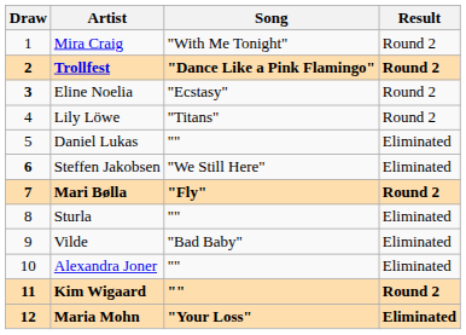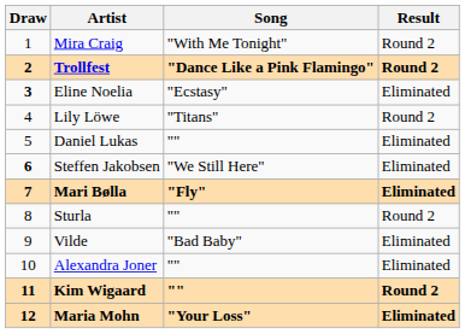 <table class="sortable wikitable" style="margin: 1em auto 1em auto">
 <tr>
 <th scope="col">Draw</th>
 <th scope="col">Artist</th>
 <th scope="col">Song</th>
 <th scope="col">Result</th>
 </tr>
 <tr>
 <td align="center">1</td>
 <td><a href='#'>Mira Craig</a></td>
 <td>"With Me Tonight"</td>
 <td>Round 2</td>
 </tr>
 <tr style="background: navajowhite; font-weight: bold;">
 <td align="center">2</td>
 <td><a href='#'>Trollfest</a></td>
 <td>"Dance Like a Pink Flamingo"</td>
 <td>Round 2</td>
 </tr>
 <tr>
 <td align="center"><strong>3</strong></td>
 <td>Eline Noelia</td>
 <td>"Ecstasy"</td>
-<td>Round 2</td>
+<td>Eliminated</td>
 </tr>
 <tr>
 <td align="center">4</td>
 <td>Lily Löwe</td>
 <td>"Titans"</td>
 <td>Round 2</td>
 </tr>
 <tr>
 <td align="center">5</td>
 <td>Daniel Lukas</td>
 <td>""</td>
 <td>Eliminated</td>
 </tr>
 <tr>
 <td align="center"><strong>6</strong></td>
 <td>Steffen Jakobsen</td>
 <td>"We Still Here"</td>
 <td>Eliminated</td>
 </tr>
 <tr style="background: navajowhite; font-weight: bold;">
 <td align="center">7</td>
 <td>Mari Bølla</td>
 <td>"Fly"</td>
-<td>Round 2</td>
+<td>Eliminated</td>
 </tr>
 <tr>
 <td align="center">8</td>
 <td>Sturla</td>
 <td>""</td>
-<td>Eliminated</td>
+<td>Round 2</td>
 </tr>
 <tr>
 <td align="center">9</td>
 <td>Vilde</td>
 <td>"Bad Baby"</td>
 <td>Eliminated</td>
 </tr>
 <tr>
 <td align="center">10</td>
 <td><a href='#'>Alexandra Joner</a></td>
 <td>""</td>
 <td>Eliminated</td>
 </tr>
 <tr style="background: navajowhite; font-weight: bold;">
 <td align="center">11</td>
 <td>Kim Wigaard</td>
 <td>""</td>
 <td>Round 2</td>
 </tr>
 <tr style="background: navajowhite; font-weight: bold;">
 <td align="center">12</td>
 <td>Maria Mohn</td>
 <td>"Your Loss"</td>
 <td>Eliminated</td>
 </tr>
 </table>
